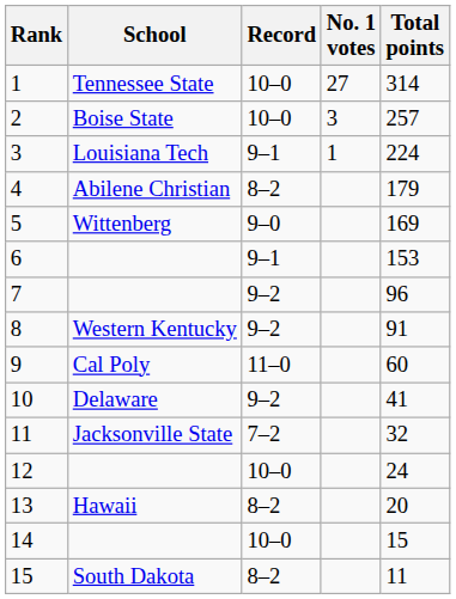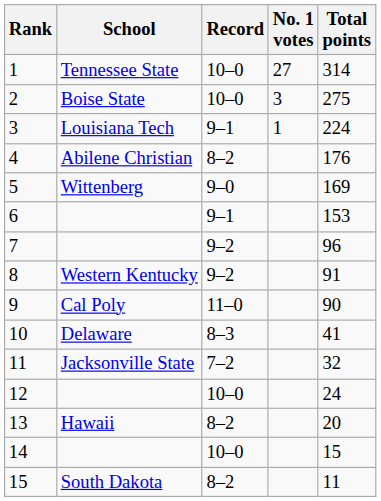 <table class="wikitable">
 <tr>
 <th>Rank</th>
 <th>School</th>
 <th>Record</th>
 <th>No. 1<br>votes</th>
 <th>Total<br>points</th>
 </tr>
 <tr>
 <td>1</td>
 <td><a href='#'>Tennessee State</a></td>
 <td>10–0</td>
 <td>27</td>
 <td>314</td>
 </tr>
 <tr>
 <td>2</td>
 <td><a href='#'>Boise State</a></td>
 <td>10–0</td>
 <td>3</td>
-<td>257</td>
+<td>275</td>
 </tr>
 <tr>
 <td>3</td>
 <td><a href='#'>Louisiana Tech</a></td>
 <td>9–1</td>
 <td>1</td>
 <td>224</td>
 </tr>
 <tr>
 <td>4</td>
 <td><a href='#'>Abilene Christian</a></td>
 <td>8–2</td>
 <td></td>
-<td>179</td>
+<td>176</td>
 </tr>
 <tr>
 <td>5</td>
 <td><a href='#'>Wittenberg</a></td>
 <td>9–0</td>
 <td></td>
 <td>169</td>
 </tr>
 <tr>
 <td>6</td>
 <td></td>
 <td>9–1</td>
 <td></td>
 <td>153</td>
 </tr>
 <tr>
 <td>7</td>
 <td></td>
 <td>9–2</td>
 <td></td>
 <td>96</td>
 </tr>
 <tr>
 <td>8</td>
 <td><a href='#'>Western Kentucky</a></td>
 <td>9–2</td>
 <td></td>
 <td>91</td>
 </tr>
 <tr>
 <td>9</td>
 <td><a href='#'>Cal Poly</a></td>
 <td>11–0</td>
 <td></td>
-<td>60</td>
+<td>90</td>
 </tr>
 <tr>
 <td>10</td>
 <td><a href='#'>Delaware</a></td>
-<td>9–2</td>
+<td>8–3</td>
 <td></td>
 <td>41</td>
 </tr>
 <tr>
 <td>11</td>
 <td><a href='#'>Jacksonville State</a></td>
 <td>7–2</td>
 <td></td>
 <td>32</td>
 </tr>
 <tr>
 <td>12</td>
 <td></td>
 <td>10–0</td>
 <td></td>
 <td>24</td>
 </tr>
 <tr>
 <td>13</td>
 <td><a href='#'>Hawaii</a></td>
 <td>8–2</td>
 <td></td>
 <td>20</td>
 </tr>
 <tr>
 <td>14</td>
 <td></td>
 <td>10–0</td>
 <td></td>
 <td>15</td>
 </tr>
 <tr>
 <td>15</td>
 <td><a href='#'>South Dakota</a></td>
 <td>8–2</td>
 <td></td>
 <td>11</td>
 </tr>
 </table>
